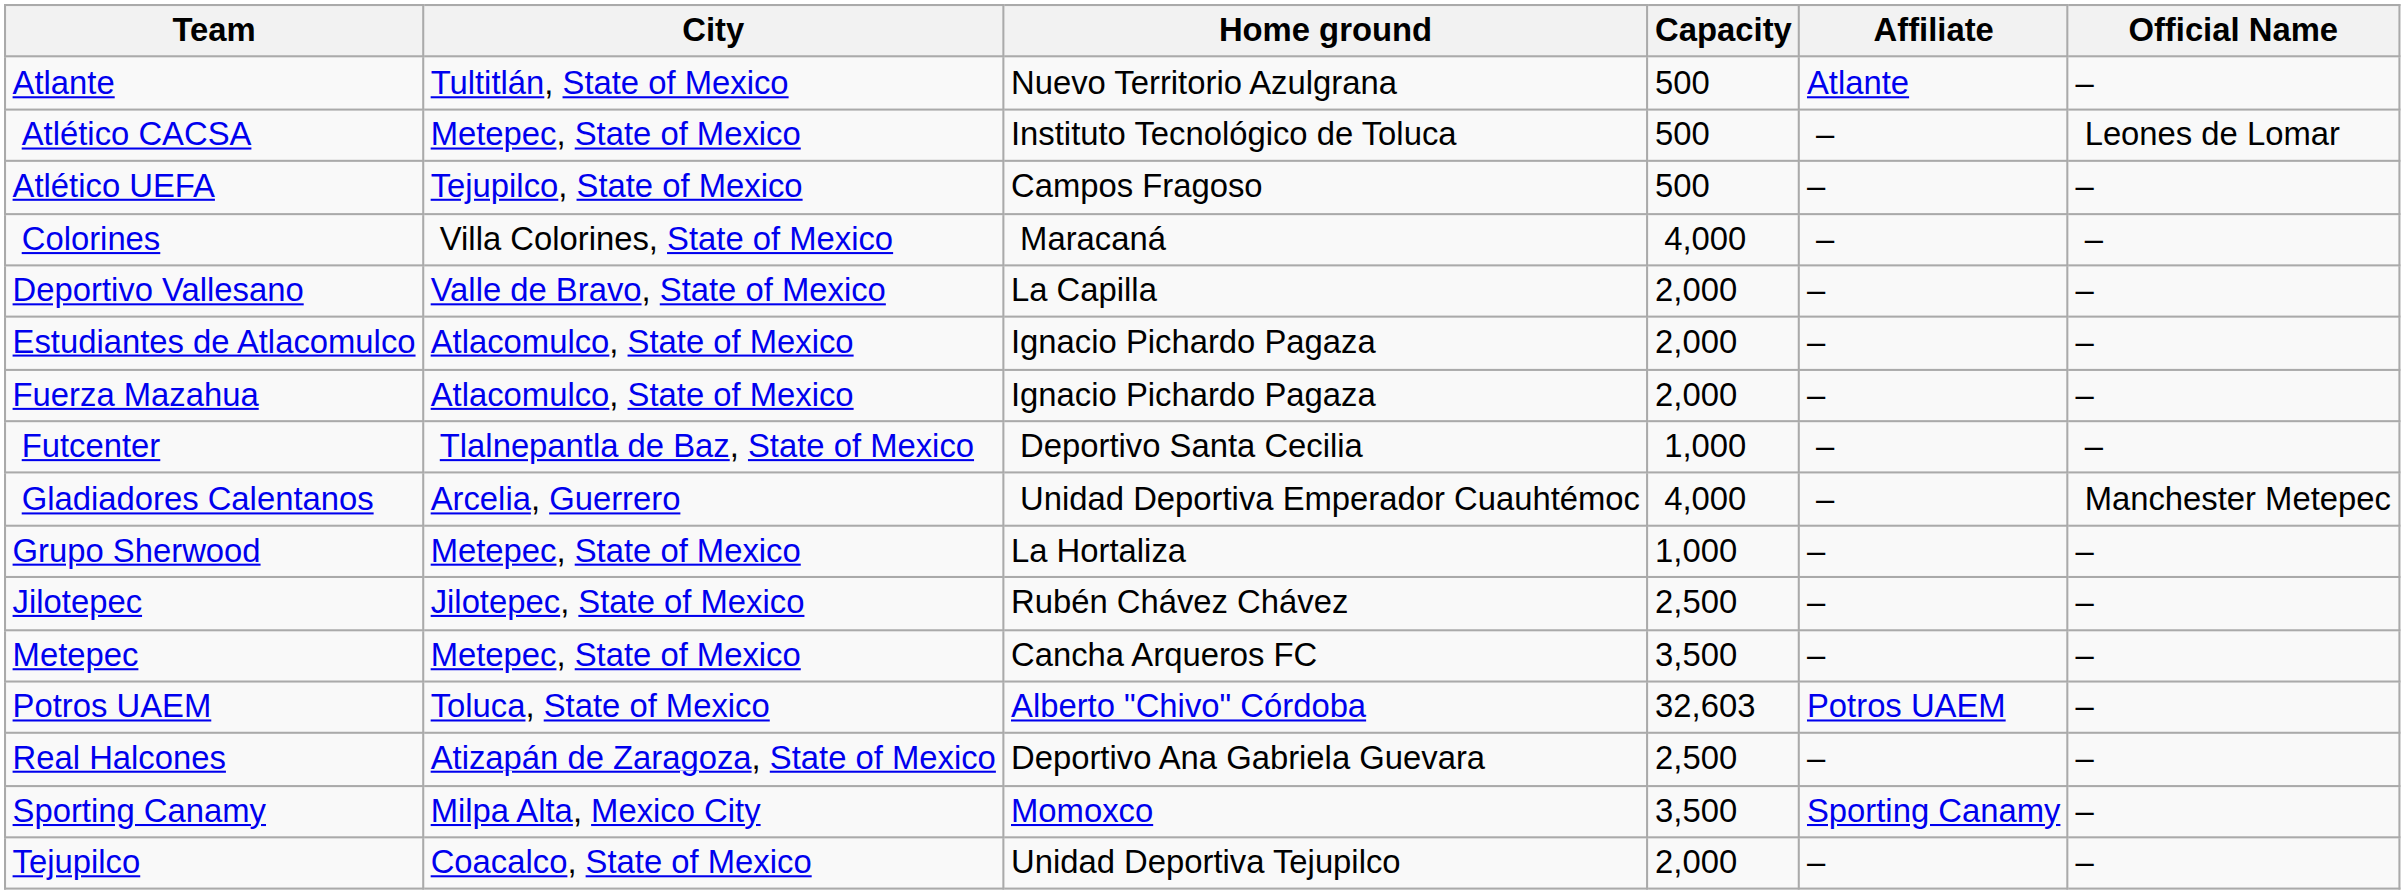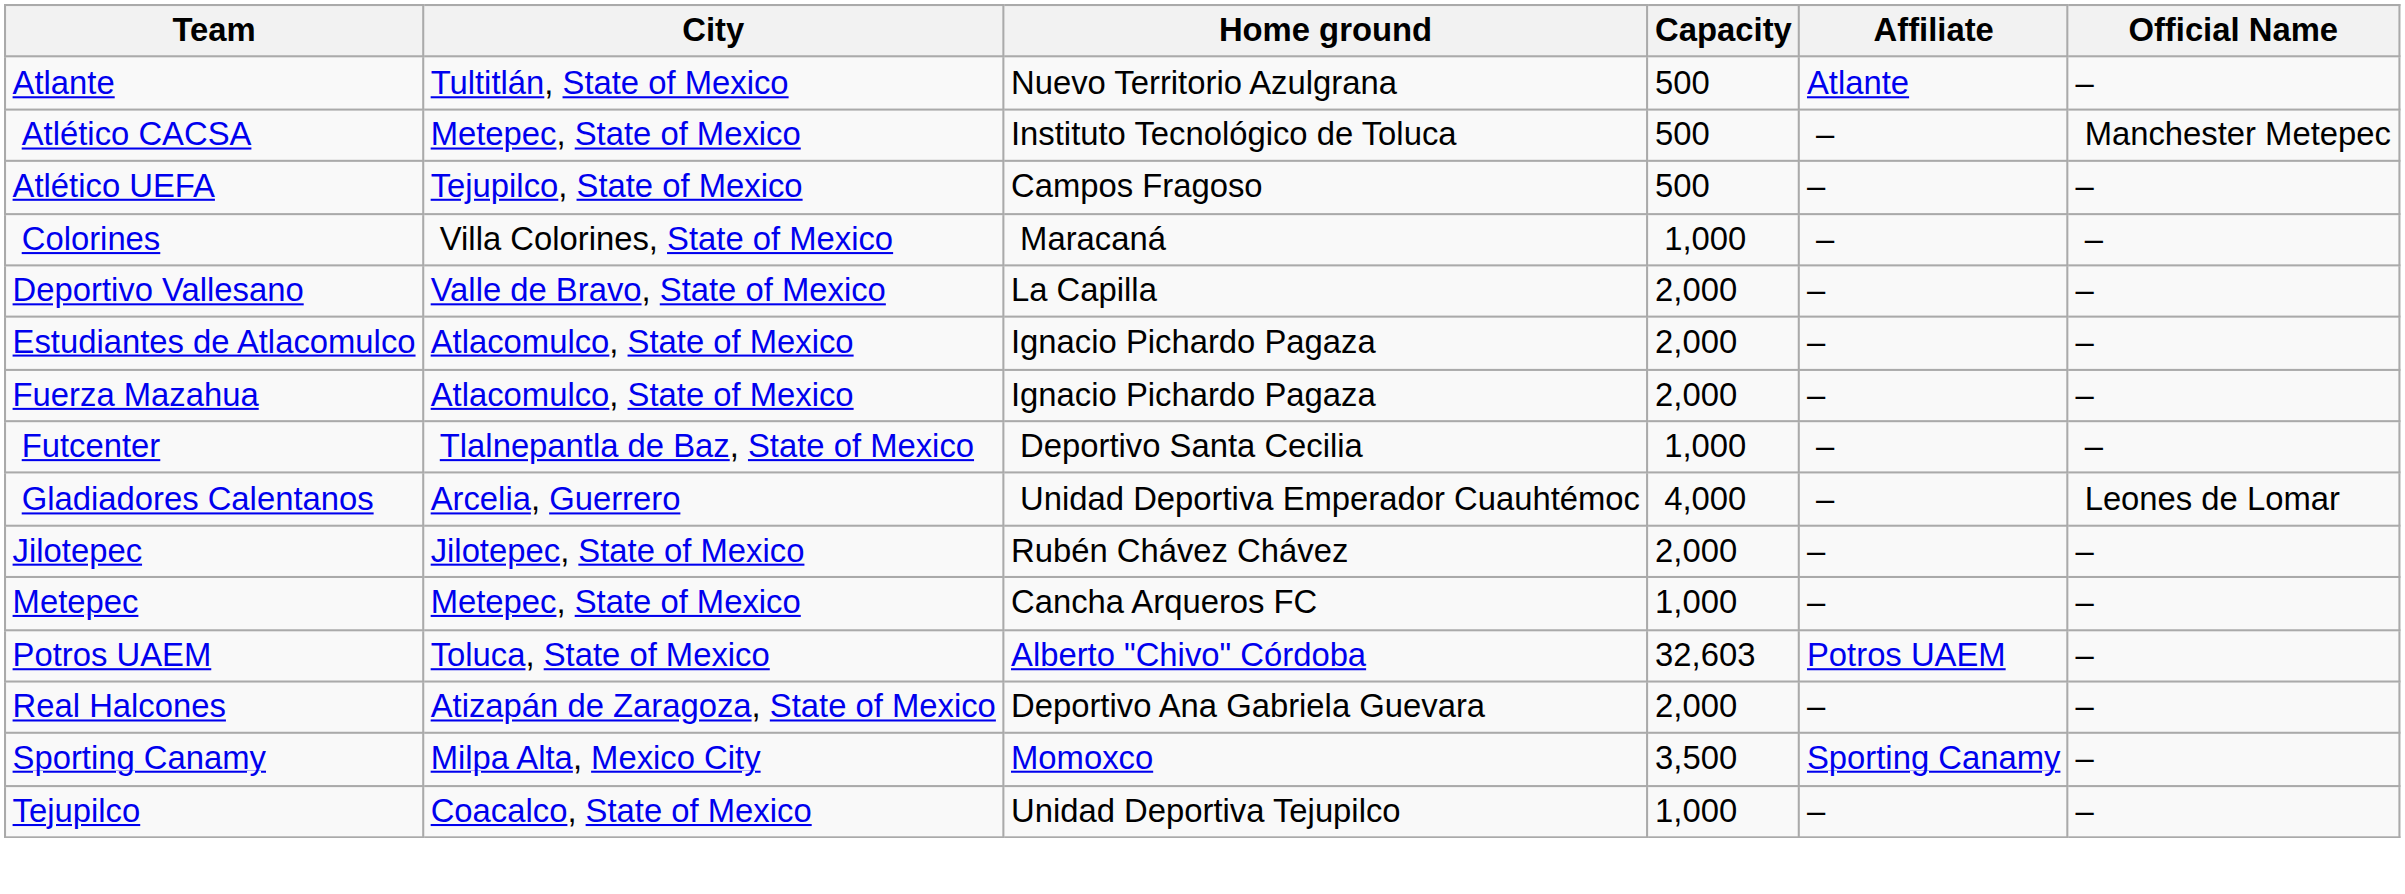 <table class="wikitable sortable">
 <tr>
 <th>Team</th>
 <th>City</th>
 <th>Home ground</th>
 <th>Capacity</th>
 <th>Affiliate</th>
 <th>Official Name</th>
 </tr>
 <tr>
 <td><a href='#'>Atlante</a></td>
 <td><a href='#'>Tultitlán</a>, <a href='#'>State of Mexico</a></td>
 <td>Nuevo Territorio Azulgrana</td>
 <td>500</td>
 <td><a href='#'>Atlante</a></td>
 <td>–</td>
 </tr>
 <tr>
 <td> <a href='#'>Atlético CACSA</a></td>
 <td><a href='#'>Metepec</a>, <a href='#'>State of Mexico</a></td>
 <td>Instituto Tecnológico de Toluca</td>
 <td>500 </td>
 <td> – </td>
-<td> Leones de Lomar</td>
+<td> Manchester Metepec</td>
 </tr>
 <tr>
 <td><a href='#'>Atlético UEFA</a></td>
 <td><a href='#'>Tejupilco</a>, <a href='#'>State of Mexico</a></td>
 <td>Campos Fragoso</td>
 <td>500</td>
 <td>–</td>
 <td>–</td>
 </tr>
 <tr>
 <td> <a href='#'>Colorines</a> </td>
 <td> Villa Colorines, <a href='#'>State of Mexico</a> </td>
 <td> Maracaná</td>
-<td> 4,000</td>
+<td> 1,000</td>
 <td> – </td>
 <td> –</td>
 </tr>
 <tr>
 <td><a href='#'>Deportivo Vallesano</a></td>
 <td><a href='#'>Valle de Bravo</a>, <a href='#'>State of Mexico</a></td>
 <td>La Capilla</td>
 <td>2,000</td>
 <td>–</td>
 <td>–</td>
 </tr>
 <tr>
 <td><a href='#'>Estudiantes de Atlacomulco</a></td>
 <td><a href='#'>Atlacomulco</a>, <a href='#'>State of Mexico</a></td>
 <td>Ignacio Pichardo Pagaza</td>
 <td>2,000</td>
 <td>–</td>
 <td>–</td>
 </tr>
 <tr>
 <td><a href='#'>Fuerza Mazahua</a></td>
 <td><a href='#'>Atlacomulco</a>, <a href='#'>State of Mexico</a></td>
 <td>Ignacio Pichardo Pagaza</td>
 <td>2,000</td>
 <td>–</td>
 <td>–</td>
 </tr>
 <tr>
 <td> <a href='#'>Futcenter</a> </td>
 <td> <a href='#'>Tlalnepantla de Baz</a>, <a href='#'>State of Mexico</a> </td>
 <td> Deportivo Santa Cecilia</td>
 <td> 1,000</td>
 <td> – </td>
 <td> –</td>
 </tr>
 <tr>
 <td> <a href='#'>Gladiadores Calentanos</a> </td>
 <td><a href='#'>Arcelia</a>, <a href='#'>Guerrero</a> </td>
 <td> Unidad Deportiva Emperador Cuauhtémoc</td>
 <td> 4,000</td>
 <td> – </td>
-<td> Manchester Metepec</td>
-</tr>
-<tr>
-<td><a href='#'>Grupo Sherwood</a></td>
-<td><a href='#'>Metepec</a>, <a href='#'>State of Mexico</a></td>
-<td>La Hortaliza</td>
-<td>1,000</td>
-<td>–</td>
-<td>–</td>
+<td> Leones de Lomar</td>
 </tr>
 <tr>
 <td><a href='#'>Jilotepec</a></td>
 <td><a href='#'>Jilotepec</a>, <a href='#'>State of Mexico</a></td>
 <td>Rubén Chávez Chávez</td>
-<td>2,500</td>
+<td>2,000</td>
 <td>–</td>
 <td>–</td>
 </tr>
 <tr>
 <td><a href='#'>Metepec</a></td>
 <td><a href='#'>Metepec</a>, <a href='#'>State of Mexico</a></td>
 <td>Cancha Arqueros FC</td>
-<td>3,500</td>
+<td>1,000</td>
 <td>–</td>
 <td>–</td>
 </tr>
 <tr>
 <td><a href='#'>Potros UAEM</a></td>
 <td><a href='#'>Toluca</a>, <a href='#'>State of Mexico</a></td>
 <td><a href='#'>Alberto "Chivo" Córdoba</a></td>
 <td>32,603</td>
 <td><a href='#'>Potros UAEM</a></td>
 <td>–</td>
 </tr>
 <tr>
 <td><a href='#'>Real Halcones</a></td>
 <td><a href='#'>Atizapán de Zaragoza</a>, <a href='#'>State of Mexico</a></td>
 <td>Deportivo Ana Gabriela Guevara</td>
-<td>2,500</td>
+<td>2,000</td>
 <td>–</td>
 <td>–</td>
 </tr>
 <tr>
 <td><a href='#'>Sporting Canamy</a></td>
 <td><a href='#'>Milpa Alta</a>, <a href='#'>Mexico City</a></td>
 <td><a href='#'>Momoxco</a></td>
 <td>3,500</td>
 <td><a href='#'>Sporting Canamy</a></td>
 <td>–</td>
 </tr>
 <tr>
 <td><a href='#'>Tejupilco</a></td>
 <td><a href='#'>Coacalco</a>, <a href='#'>State of Mexico</a></td>
 <td>Unidad Deportiva Tejupilco</td>
-<td>2,000</td>
+<td>1,000</td>
 <td>–</td>
 <td>–</td>
 </tr>
 </table>
